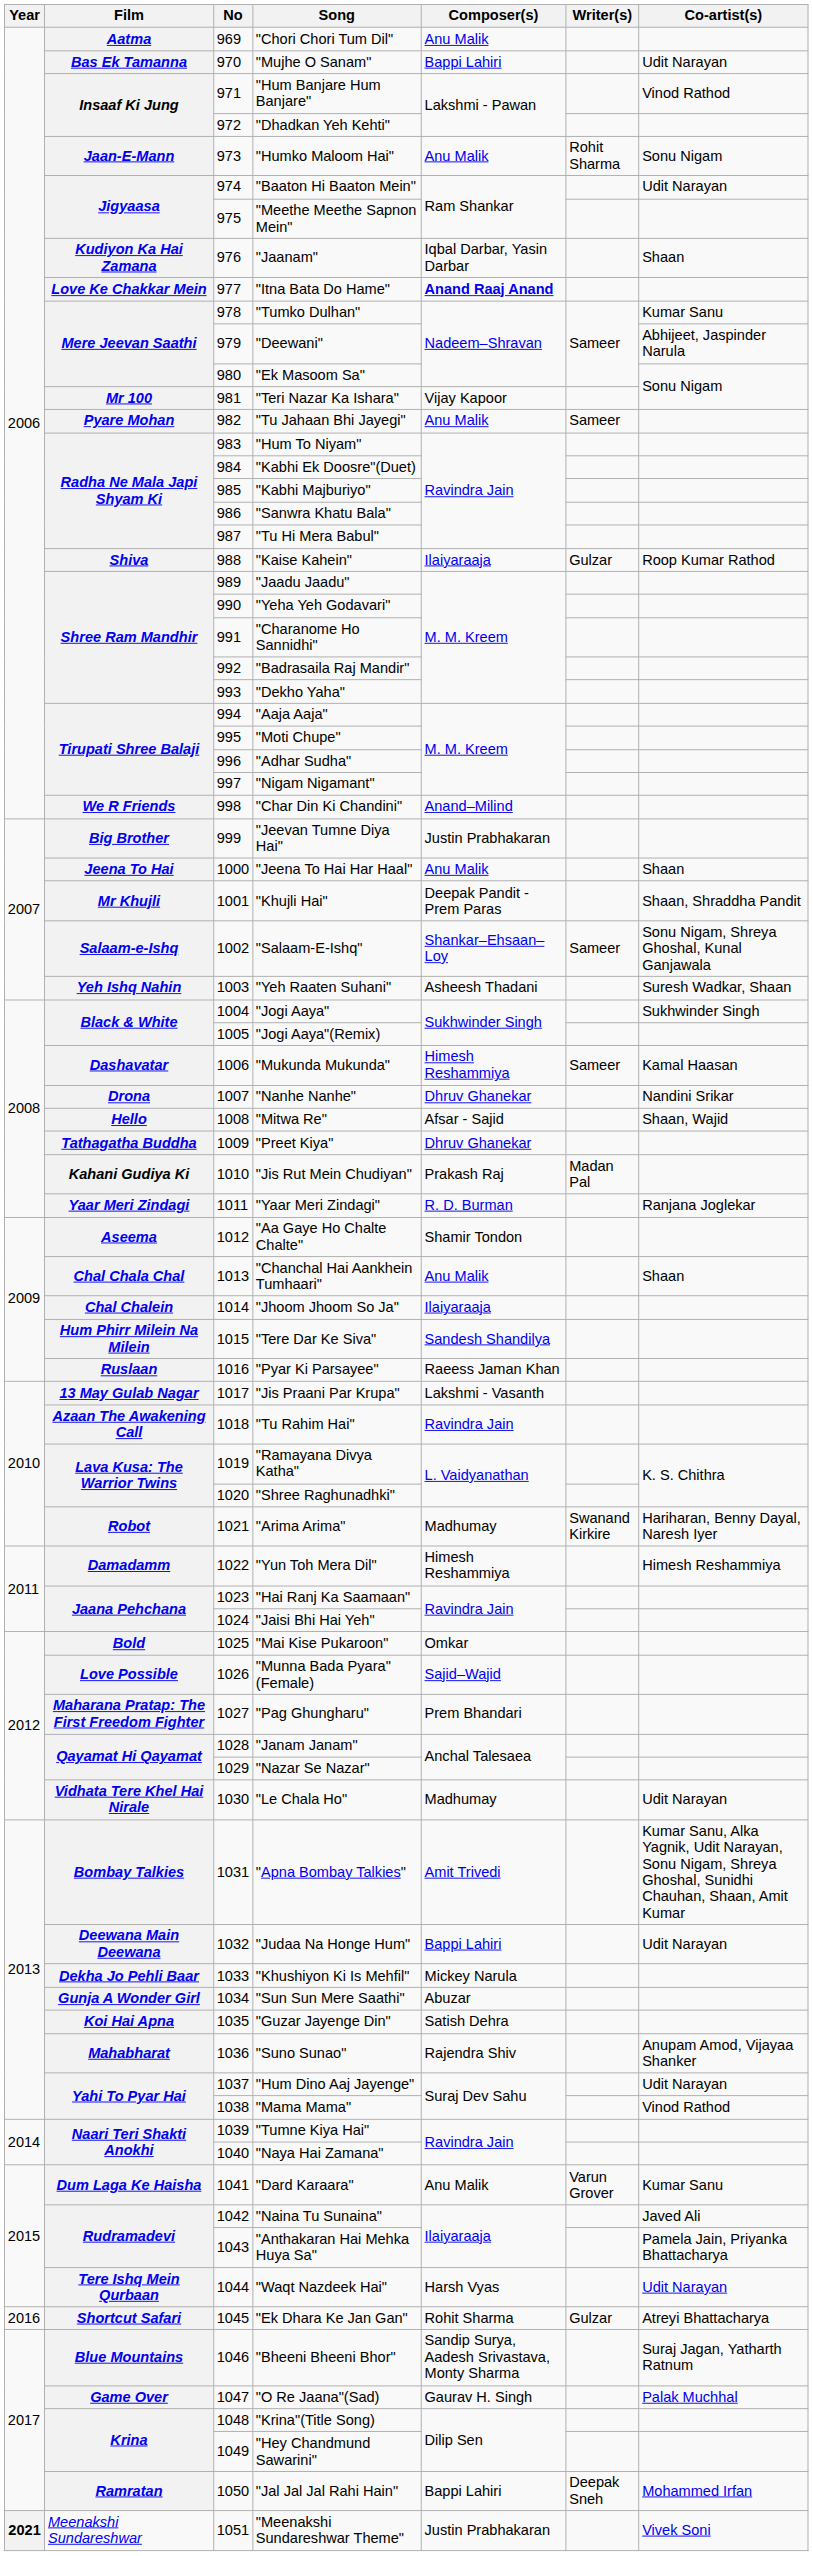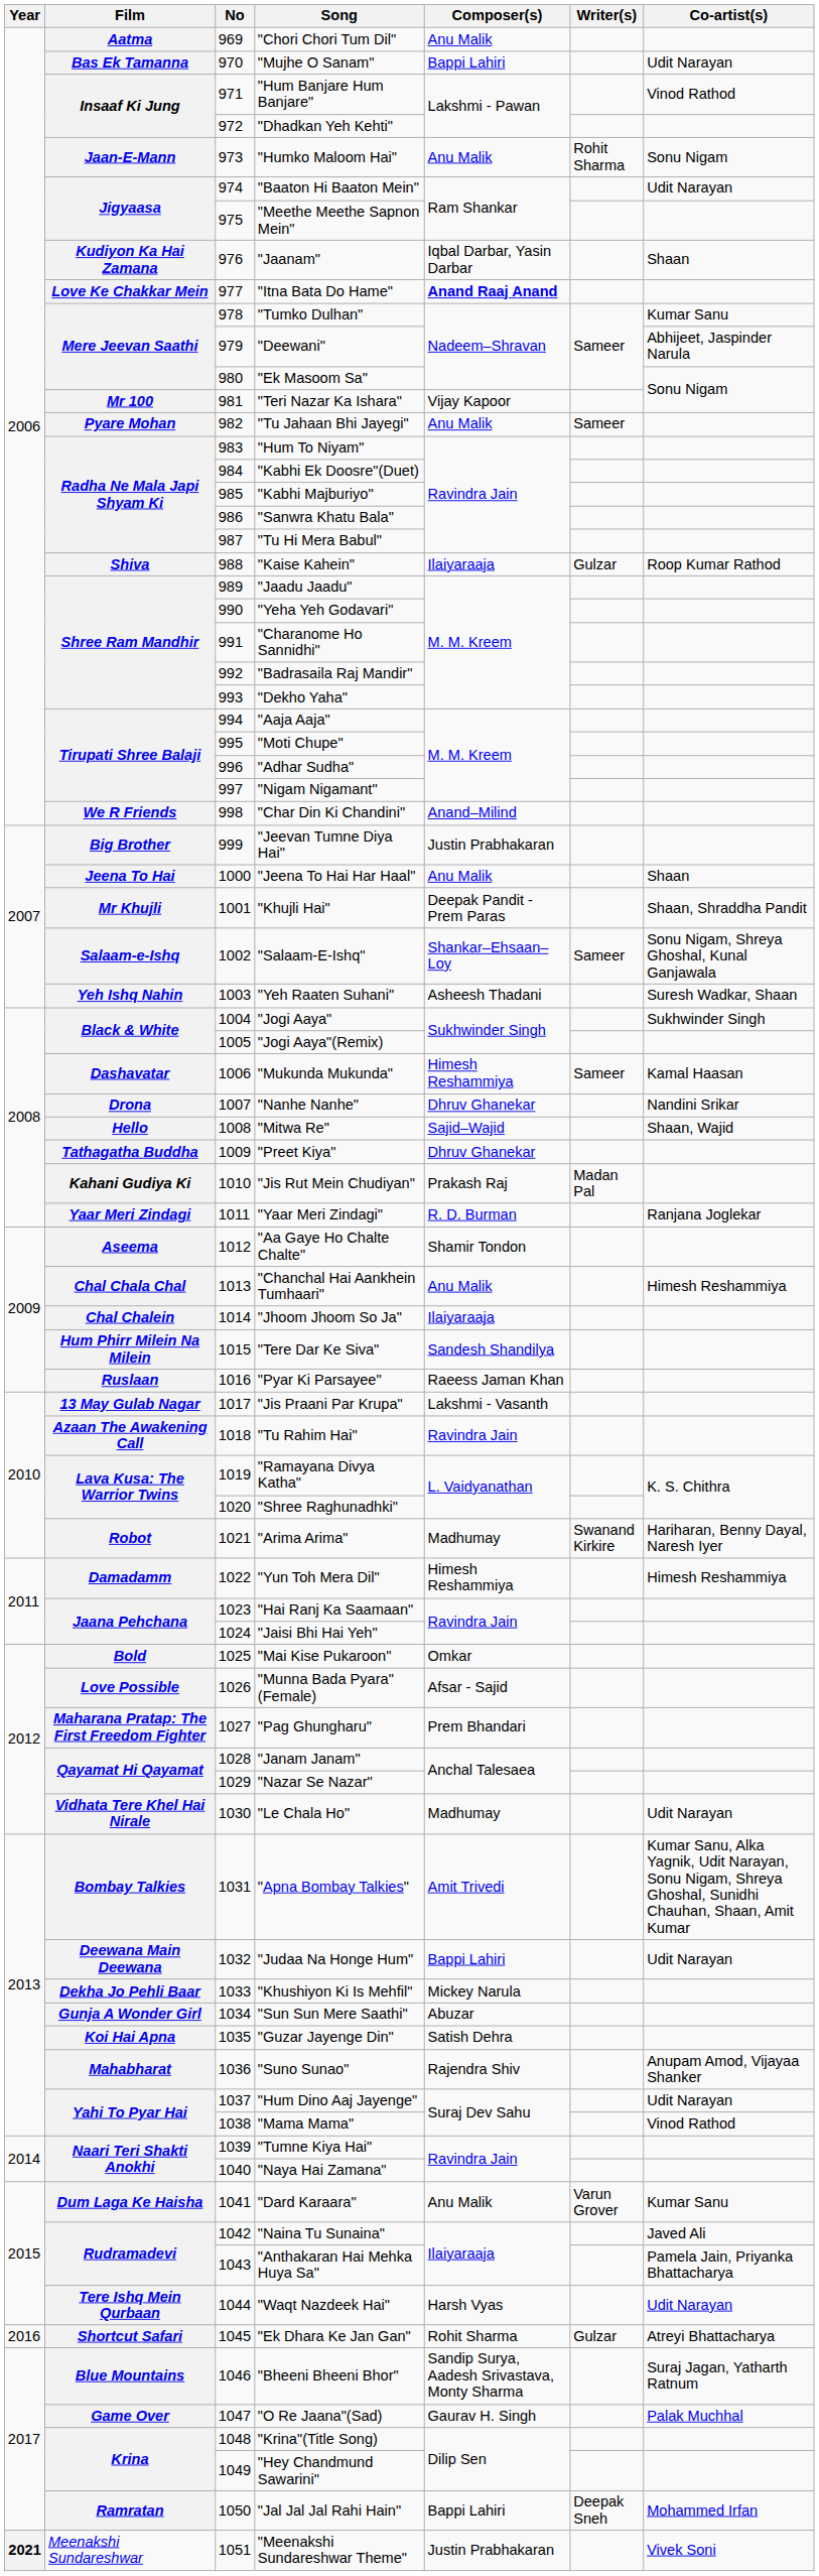 <table class="wikitable plainrowheaders" width="100%" textcolor:#000;">
 <tr>
 <th scope="col" width=5%><strong>Year</strong></th>
 <th scope="col" width=21%><strong>Film</strong></th>
 <th><strong>No</strong></th>
 <th scope="col" width=21%><strong>Song</strong></th>
 <th scope="col" width=18%><strong>Composer(s)</strong></th>
 <th>Writer(s)</th>
 <th>Co-artist(s)</th>
 </tr>
 <tr>
 <td rowspan="30">2006</td>
 <th><a href='#'><em>Aatma</em></a></th>
 <td>969</td>
 <td>"Chori Chori Tum Dil"</td>
 <td><a href='#'>Anu Malik</a></td>
 <td></td>
 <td></td>
 </tr>
 <tr>
 <th><a href='#'><em>Bas Ek Tamanna</em></a></th>
 <td>970</td>
 <td>"Mujhe O Sanam"</td>
 <td><a href='#'>Bappi Lahiri</a></td>
 <td></td>
 <td>Udit Narayan</td>
 </tr>
 <tr>
 <th rowspan="2"><em>Insaaf Ki Jung</em></th>
 <td>971</td>
 <td>"Hum Banjare Hum Banjare"</td>
 <td rowspan="2">Lakshmi - Pawan</td>
 <td></td>
 <td>Vinod Rathod</td>
 </tr>
 <tr>
 <td>972</td>
 <td>"Dhadkan Yeh Kehti"</td>
 <td></td>
 <td></td>
 </tr>
 <tr>
 <th><em><a href='#'>Jaan-E-Mann</a></em></th>
 <td>973</td>
 <td>"Humko Maloom Hai"</td>
 <td><a href='#'>Anu Malik</a></td>
 <td>Rohit Sharma</td>
 <td>Sonu Nigam</td>
 </tr>
 <tr>
 <th rowspan="2"><em><a href='#'>Jigyaasa</a></em></th>
 <td>974</td>
 <td>"Baaton Hi Baaton Mein"</td>
 <td rowspan="2">Ram Shankar</td>
 <td></td>
 <td>Udit Narayan</td>
 </tr>
 <tr>
 <td>975</td>
 <td>"Meethe Meethe Sapnon Mein"</td>
 <td></td>
 <td></td>
 </tr>
 <tr>
 <th><em><a href='#'>Kudiyon Ka Hai Zamana</a></em></th>
 <td>976</td>
 <td>"Jaanam"</td>
 <td>Iqbal Darbar, Yasin Darbar</td>
 <td></td>
 <td>Shaan</td>
 </tr>
 <tr>
 <th><em><a href='#'>Love Ke Chakkar Mein</a></em></th>
 <td>977</td>
 <td>"Itna Bata Do Hame"</td>
 <td><strong><a href='#'>Anand Raaj Anand</a></strong></td>
 <td></td>
 <td></td>
 </tr>
 <tr>
 <th rowspan="3"><a href='#'><em>Mere Jeevan Saathi</em></a></th>
 <td>978</td>
 <td>"Tumko Dulhan"</td>
 <td rowspan="3"><a href='#'>Nadeem–Shravan</a></td>
 <td rowspan="3">Sameer</td>
 <td>Kumar Sanu</td>
 </tr>
 <tr>
 <td>979</td>
 <td>"Deewani"</td>
 <td>Abhijeet, Jaspinder Narula</td>
 </tr>
 <tr>
 <td>980</td>
 <td>"Ek Masoom Sa"</td>
 <td rowspan="2">Sonu Nigam</td>
 </tr>
 <tr>
 <th><a href='#'><em>Mr 100</em></a></th>
 <td>981</td>
 <td>"Teri Nazar Ka Ishara"</td>
 <td>Vijay Kapoor</td>
 <td></td>
 </tr>
 <tr>
 <th><em><a href='#'>Pyare Mohan</a></em></th>
 <td>982</td>
 <td>"Tu Jahaan Bhi Jayegi"</td>
 <td><a href='#'>Anu Malik</a></td>
 <td>Sameer</td>
 <td></td>
 </tr>
 <tr>
 <th rowspan="5"><a href='#'><em>Radha Ne Mala Japi Shyam Ki</em></a></th>
 <td>983</td>
 <td>"Hum To Niyam"</td>
 <td rowspan="5"><a href='#'>Ravindra Jain</a></td>
 <td></td>
 <td></td>
 </tr>
 <tr>
 <td>984</td>
 <td>"Kabhi Ek Doosre"(Duet)</td>
 <td></td>
 <td></td>
 </tr>
 <tr>
 <td>985</td>
 <td>"Kabhi Majburiyo"</td>
 <td></td>
 <td></td>
 </tr>
 <tr>
 <td>986</td>
 <td>"Sanwra Khatu Bala"</td>
 <td></td>
 <td></td>
 </tr>
 <tr>
 <td>987</td>
 <td>"Tu Hi Mera Babul"</td>
 <td></td>
 <td></td>
 </tr>
 <tr>
 <th><em><a href='#'>Shiva</a></em></th>
 <td>988</td>
 <td>"Kaise Kahein"</td>
 <td><a href='#'>Ilaiyaraaja</a></td>
 <td>Gulzar</td>
 <td>Roop Kumar Rathod</td>
 </tr>
 <tr>
 <th rowspan="5"><a href='#'><em>Shree Ram Mandhir</em></a></th>
 <td>989</td>
 <td>"Jaadu Jaadu"</td>
 <td rowspan="5"><a href='#'>M. M. Kreem</a></td>
 <td></td>
 <td></td>
 </tr>
 <tr>
 <td>990</td>
 <td>"Yeha Yeh Godavari"</td>
 <td></td>
 <td></td>
 </tr>
 <tr>
 <td>991</td>
 <td>"Charanome Ho Sannidhi"</td>
 <td></td>
 <td></td>
 </tr>
 <tr>
 <td>992</td>
 <td>"Badrasaila Raj Mandir"</td>
 <td></td>
 <td></td>
 </tr>
 <tr>
 <td>993</td>
 <td>"Dekho Yaha"</td>
 <td></td>
 <td></td>
 </tr>
 <tr>
 <th rowspan="4"><a href='#'><em>Tirupati Shree Balaji</em></a></th>
 <td>994</td>
 <td>"Aaja Aaja"</td>
 <td rowspan="4"><a href='#'>M. M. Kreem</a></td>
 <td></td>
 <td></td>
 </tr>
 <tr>
 <td>995</td>
 <td>"Moti Chupe"</td>
 <td></td>
 <td></td>
 </tr>
 <tr>
 <td>996</td>
 <td>"Adhar Sudha"</td>
 <td></td>
 <td></td>
 </tr>
 <tr>
 <td>997</td>
 <td>"Nigam Nigamant"</td>
 <td></td>
 <td></td>
 </tr>
 <tr>
 <th><a href='#'><em>We R Friends</em></a></th>
 <td>998</td>
 <td>"Char Din Ki Chandini"</td>
 <td><a href='#'>Anand–Milind</a></td>
 <td></td>
 <td></td>
 </tr>
 <tr>
 <td rowspan="5">2007</td>
 <th><a href='#'><em>Big Brother</em></a></th>
 <td>999</td>
 <td>"Jeevan Tumne Diya Hai"</td>
 <td>Justin Prabhakaran</td>
 <td></td>
 <td></td>
 </tr>
 <tr>
 <th><a href='#'><em>Jeena To Hai</em></a></th>
 <td>1000</td>
 <td>"Jeena To Hai Har Haal"</td>
 <td><a href='#'>Anu Malik</a></td>
 <td></td>
 <td>Shaan</td>
 </tr>
 <tr>
 <th><a href='#'><em>Mr Khujli</em></a></th>
 <td>1001</td>
 <td>"Khujli Hai"</td>
 <td>Deepak Pandit - Prem Paras</td>
 <td></td>
 <td>Shaan, Shraddha Pandit</td>
 </tr>
 <tr>
 <th><em><a href='#'>Salaam-e-Ishq</a></em></th>
 <td>1002</td>
 <td>"Salaam-E-Ishq"</td>
 <td><a href='#'>Shankar–Ehsaan–Loy</a></td>
 <td>Sameer</td>
 <td>Sonu Nigam, Shreya Ghoshal, Kunal Ganjawala</td>
 </tr>
 <tr>
 <th><a href='#'><em>Yeh Ishq Nahin</em></a></th>
 <td>1003</td>
 <td>"Yeh Raaten Suhani"</td>
 <td>Asheesh Thadani</td>
 <td></td>
 <td>Suresh Wadkar, Shaan</td>
 </tr>
 <tr>
 <td rowspan="8">2008</td>
 <th rowspan="2"><em><a href='#'>Black & White</a></em></th>
 <td>1004</td>
 <td>"Jogi Aaya"</td>
 <td rowspan="2"><a href='#'>Sukhwinder Singh</a></td>
 <td></td>
 <td>Sukhwinder Singh</td>
 </tr>
 <tr>
 <td>1005</td>
 <td>"Jogi Aaya"(Remix)</td>
 <td></td>
 <td></td>
 </tr>
 <tr>
 <th><em><a href='#'>Dashavatar</a></em></th>
 <td>1006</td>
 <td>"Mukunda Mukunda"</td>
 <td><a href='#'>Himesh Reshammiya</a></td>
 <td>Sameer</td>
 <td>Kamal Haasan</td>
 </tr>
 <tr>
 <th><em><a href='#'>Drona</a></em></th>
 <td>1007</td>
 <td>"Nanhe Nanhe"</td>
 <td><a href='#'>Dhruv Ghanekar</a></td>
 <td></td>
 <td>Nandini Srikar</td>
 </tr>
 <tr>
 <th><em><a href='#'>Hello</a></em></th>
 <td>1008</td>
 <td>"Mitwa Re"</td>
-<td>Afsar - Sajid</td>
+<td><a href='#'>Sajid–Wajid</a></td>
 <td></td>
 <td>Shaan, Wajid</td>
 </tr>
 <tr>
 <th><a href='#'><em>Tathagatha Buddha</em></a></th>
 <td>1009</td>
 <td>"Preet Kiya"</td>
 <td><a href='#'>Dhruv Ghanekar</a></td>
 <td></td>
 <td></td>
 </tr>
 <tr>
 <th><em>Kahani Gudiya Ki</em></th>
 <td>1010</td>
 <td>"Jis Rut Mein Chudiyan"</td>
 <td>Prakash Raj</td>
 <td>Madan Pal</td>
 <td></td>
 </tr>
 <tr>
 <th><em><a href='#'>Yaar Meri Zindagi</a></em></th>
 <td>1011</td>
 <td>"Yaar Meri Zindagi"</td>
 <td><a href='#'>R. D. Burman</a></td>
 <td></td>
 <td>Ranjana Joglekar</td>
 </tr>
 <tr>
 <td rowspan="5">2009</td>
 <th><a href='#'><em>Aseema</em></a></th>
 <td>1012</td>
 <td>"Aa Gaye Ho Chalte Chalte"</td>
 <td>Shamir Tondon</td>
 <td></td>
 <td></td>
 </tr>
 <tr>
 <th><em><a href='#'>Chal Chala Chal</a></em></th>
 <td>1013</td>
 <td>"Chanchal Hai Aankhein Tumhaari"</td>
 <td><a href='#'>Anu Malik</a></td>
 <td></td>
-<td>Shaan</td>
+<td>Himesh Reshammiya</td>
 </tr>
 <tr>
 <th><em><a href='#'>Chal Chalein</a></em></th>
 <td>1014</td>
 <td>"Jhoom Jhoom So Ja"</td>
 <td><a href='#'>Ilaiyaraaja</a></td>
 <td></td>
 <td></td>
 </tr>
 <tr>
 <th><a href='#'><em>Hum Phirr Milein Na Milein</em></a></th>
 <td>1015</td>
 <td>"Tere Dar Ke Siva"</td>
 <td><a href='#'>Sandesh Shandilya</a></td>
 <td></td>
 <td></td>
 </tr>
 <tr>
 <th><em><a href='#'>Ruslaan</a></em></th>
 <td>1016</td>
 <td>"Pyar Ki Parsayee"</td>
 <td>Raeess Jaman Khan</td>
 <td></td>
 <td></td>
 </tr>
 <tr>
 <td rowspan="5">2010</td>
 <th><a href='#'><em>13 May Gulab Nagar</em></a></th>
 <td>1017</td>
 <td>"Jis Praani Par Krupa"</td>
 <td>Lakshmi - Vasanth</td>
 <td></td>
 <td></td>
 </tr>
 <tr>
 <th><a href='#'><em>Azaan The Awakening Call</em></a></th>
 <td>1018</td>
 <td>"Tu Rahim Hai"</td>
 <td><a href='#'>Ravindra Jain</a></td>
 <td></td>
 <td></td>
 </tr>
 <tr>
 <th rowspan="2"><em><a href='#'>Lava Kusa: The Warrior Twins</a></em></th>
 <td>1019</td>
 <td>"Ramayana Divya Katha"</td>
 <td rowspan="2"><a href='#'>L. Vaidyanathan</a></td>
 <td></td>
 <td rowspan="2">K. S. Chithra</td>
 </tr>
 <tr>
 <td>1020</td>
 <td>"Shree Raghunadhki"</td>
 </tr>
 <tr>
 <th><em><a href='#'>Robot</a></em></th>
 <td>1021</td>
 <td>"Arima Arima"</td>
 <td>Madhumay</td>
 <td>Swanand Kirkire</td>
 <td>Hariharan, Benny Dayal, Naresh Iyer</td>
 </tr>
 <tr>
 <td rowspan="3">2011</td>
 <th><em><a href='#'>Damadamm</a></em></th>
 <td>1022</td>
 <td>"Yun Toh Mera Dil"</td>
 <td>Himesh Reshammiya</td>
 <td></td>
 <td>Himesh Reshammiya</td>
 </tr>
 <tr>
 <th rowspan="2"><a href='#'><em>Jaana Pehchana</em></a></th>
 <td>1023</td>
 <td>"Hai Ranj Ka Saamaan"</td>
 <td rowspan="2"><a href='#'>Ravindra Jain</a></td>
 <td></td>
 <td></td>
 </tr>
 <tr>
 <td>1024</td>
 <td>"Jaisi Bhi Hai Yeh"</td>
 <td></td>
 <td></td>
 </tr>
 <tr>
 <td rowspan="6">2012</td>
 <th><a href='#'><em>Bold</em></a></th>
 <td>1025</td>
 <td>"Mai Kise Pukaroon"</td>
 <td>Omkar</td>
 <td></td>
 <td></td>
 </tr>
 <tr>
 <th><a href='#'><em>Love Possible</em></a></th>
 <td>1026</td>
 <td>"Munna Bada Pyara"(Female)</td>
-<td><a href='#'>Sajid–Wajid</a></td>
+<td>Afsar - Sajid</td>
 <td></td>
 <td></td>
 </tr>
 <tr>
 <th><em><a href='#'>Maharana Pratap: The First Freedom Fighter</a></em></th>
 <td>1027</td>
 <td>"Pag Ghungharu"</td>
 <td>Prem Bhandari</td>
 <td></td>
 <td></td>
 </tr>
 <tr>
 <th rowspan="2"><a href='#'><em>Qayamat Hi Qayamat</em></a></th>
 <td>1028</td>
 <td>"Janam Janam"</td>
 <td rowspan="2">Anchal Talesaea</td>
 <td></td>
 <td></td>
 </tr>
 <tr>
 <td>1029</td>
 <td>"Nazar Se Nazar"</td>
 <td></td>
 <td></td>
 </tr>
 <tr>
 <th><a href='#'><em>Vidhata Tere Khel Hai Nirale</em></a></th>
 <td>1030</td>
 <td>"Le Chala Ho"</td>
 <td>Madhumay</td>
 <td></td>
 <td>Udit Narayan</td>
 </tr>
 <tr>
 <td rowspan="8">2013</td>
 <th><em><a href='#'>Bombay Talkies</a></em></th>
 <td>1031</td>
 <td>"<a href='#'>Apna Bombay Talkies</a>"</td>
 <td><a href='#'>Amit Trivedi</a></td>
 <td></td>
 <td>Kumar Sanu, Alka Yagnik, Udit Narayan, Sonu Nigam, Shreya Ghoshal, Sunidhi Chauhan, Shaan, Amit Kumar</td>
 </tr>
 <tr>
 <th><em><a href='#'>Deewana Main Deewana</a></em></th>
 <td>1032</td>
 <td>"Judaa Na Honge Hum"</td>
 <td><a href='#'>Bappi Lahiri</a></td>
 <td></td>
 <td>Udit Narayan</td>
 </tr>
 <tr>
 <th><a href='#'><em>Dekha Jo Pehli Baar</em></a></th>
 <td>1033</td>
 <td>"Khushiyon Ki Is Mehfil"</td>
 <td>Mickey Narula</td>
 <td></td>
 <td></td>
 </tr>
 <tr>
 <th><a href='#'><em>Gunja A Wonder Girl</em></a></th>
 <td>1034</td>
 <td>"Sun Sun Mere Saathi"</td>
 <td>Abuzar</td>
 <td></td>
 <td></td>
 </tr>
 <tr>
 <th><a href='#'><em>Koi Hai Apna</em></a></th>
 <td>1035</td>
 <td>"Guzar Jayenge Din"</td>
 <td>Satish Dehra</td>
 <td></td>
 <td></td>
 </tr>
 <tr>
 <th><a href='#'><em>Mahabharat</em></a></th>
 <td>1036</td>
 <td>"Suno Sunao"</td>
 <td>Rajendra Shiv</td>
 <td></td>
 <td>Anupam Amod, Vijayaa Shanker</td>
 </tr>
 <tr>
 <th rowspan="2"><a href='#'><em>Yahi To Pyar Hai</em></a></th>
 <td>1037</td>
 <td>"Hum Dino Aaj Jayenge"</td>
 <td rowspan="2">Suraj Dev Sahu</td>
 <td></td>
 <td>Udit Narayan</td>
 </tr>
 <tr>
 <td>1038</td>
 <td>"Mama Mama"</td>
 <td></td>
 <td>Vinod Rathod</td>
 </tr>
 <tr>
 <td rowspan="2">2014</td>
 <th rowspan="2"><a href='#'><em>Naari Teri Shakti Anokhi</em></a></th>
 <td>1039</td>
 <td>"Tumne Kiya Hai"</td>
 <td rowspan="2"><a href='#'>Ravindra Jain</a></td>
 <td></td>
 <td></td>
 </tr>
 <tr>
 <td>1040</td>
 <td>"Naya Hai Zamana"</td>
 <td></td>
 <td></td>
 </tr>
 <tr>
 <td rowspan="4">2015</td>
 <th><em><a href='#'>Dum Laga Ke Haisha</a></em></th>
 <td>1041</td>
 <td>"Dard Karaara"</td>
 <td>Anu Malik</td>
 <td>Varun Grover</td>
 <td>Kumar Sanu</td>
 </tr>
 <tr>
 <th rowspan="2"><em><a href='#'>Rudramadevi</a></em></th>
 <td>1042</td>
 <td>"Naina Tu Sunaina"</td>
 <td rowspan="2"><a href='#'>Ilaiyaraaja</a></td>
 <td></td>
 <td>Javed Ali</td>
 </tr>
 <tr>
 <td>1043</td>
 <td>"Anthakaran Hai Mehka Huya Sa"</td>
 <td></td>
 <td>Pamela Jain, Priyanka Bhattacharya</td>
 </tr>
 <tr>
 <th><a href='#'><em>Tere Ishq Mein Qurbaan</em></a></th>
 <td>1044</td>
 <td>"Waqt Nazdeek Hai"</td>
 <td>Harsh Vyas</td>
 <td></td>
 <td><a href='#'>Udit Narayan</a></td>
 </tr>
 <tr>
 <td>2016</td>
 <th><em><a href='#'>Shortcut Safari</a></em></th>
 <td>1045</td>
 <td>"Ek Dhara Ke Jan Gan"</td>
 <td>Rohit Sharma</td>
 <td>Gulzar</td>
 <td>Atreyi Bhattacharya</td>
 </tr>
 <tr>
 <td rowspan="5">2017</td>
 <th><em><a href='#'>Blue Mountains</a></em></th>
 <td>1046</td>
 <td>"Bheeni Bheeni Bhor"</td>
 <td>Sandip Surya, Aadesh Srivastava, Monty Sharma</td>
 <td></td>
 <td>Suraj Jagan, Yatharth Ratnum</td>
 </tr>
 <tr>
 <th><a href='#'><em>Game Over</em></a></th>
 <td>1047</td>
 <td>"O Re Jaana"(Sad)</td>
 <td>Gaurav H. Singh</td>
 <td></td>
 <td><a href='#'>Palak Muchhal</a></td>
 </tr>
 <tr>
 <th rowspan="2"><em><a href='#'>Krina</a></em></th>
 <td>1048</td>
 <td>"Krina"(Title Song)</td>
 <td rowspan="2">Dilip Sen</td>
 <td></td>
 <td></td>
 </tr>
 <tr>
 <td>1049</td>
 <td>"Hey Chandmund Sawarini"</td>
 <td></td>
 <td></td>
 </tr>
 <tr>
 <th><em><a href='#'>Ramratan</a></em></th>
 <td>1050</td>
 <td>"Jal Jal Jal Rahi Hain"</td>
 <td>Bappi Lahiri</td>
 <td>Deepak Sneh</td>
 <td><a href='#'>Mohammed Irfan</a></td>
 </tr>
 <tr>
 <th>2021</th>
 <td><em><a href='#'>Meenakshi Sundareshwar</a></em></td>
 <td>1051</td>
 <td>"Meenakshi Sundareshwar Theme"</td>
 <td>Justin Prabhakaran</td>
 <td></td>
 <td><a href='#'>Vivek Soni</a></td>
 </tr>
 </table>
